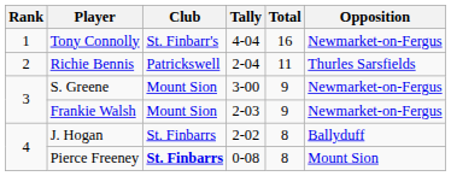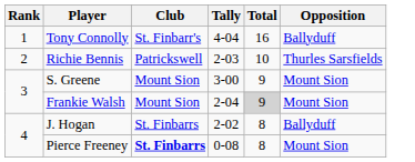 <table class="wikitable">
 <tr>
 <th>Rank</th>
 <th>Player</th>
 <th>Club</th>
 <th>Tally</th>
 <th>Total</th>
 <th>Opposition</th>
 </tr>
 <tr>
 <td rowspan="1" style="text-align:center;">1</td>
 <td><a href='#'>Tony Connolly</a></td>
 <td><a href='#'>St. Finbarr's</a></td>
 <td align=center>4-04</td>
 <td align=center>16</td>
-<td><a href='#'>Newmarket-on-Fergus</a></td>
+<td><a href='#'>Ballyduff</a></td>
 </tr>
 <tr>
 <td rowspan="1" style="text-align:center;">2</td>
 <td><a href='#'>Richie Bennis</a></td>
 <td><a href='#'>Patrickswell</a></td>
-<td align=center>2-04</td>
-<td align=center>11</td>
+<td align=center>2-03</td>
+<td align=center>10</td>
 <td><a href='#'>Thurles Sarsfields</a></td>
 </tr>
 <tr>
 <td rowspan="2" style="text-align:center;">3</td>
 <td>S. Greene</td>
 <td><a href='#'>Mount Sion</a></td>
 <td align=center>3-00</td>
 <td align=center>9</td>
-<td><a href='#'>Newmarket-on-Fergus</a></td>
+<td><a href='#'>Mount Sion</a></td>
 </tr>
 <tr>
 <td><a href='#'>Frankie Walsh</a></td>
 <td><a href='#'>Mount Sion</a></td>
-<td align=center>2-03</td>
-<td align=center>9</td>
-<td><a href='#'>Newmarket-on-Fergus</a></td>
+<td align=center>2-04</td>
+<td align=center style="background: lightgrey;">9</td>
+<td><a href='#'>Mount Sion</a></td>
 </tr>
 <tr>
 <td rowspan="2" style="text-align:center;">4</td>
 <td>J. Hogan</td>
 <td><a href='#'>St. Finbarrs</a></td>
 <td align=center>2-02</td>
 <td align=center>8</td>
 <td><a href='#'>Ballyduff</a></td>
 </tr>
 <tr>
 <td>Pierce Freeney</td>
 <td><strong><a href='#'>St. Finbarrs</a></strong></td>
 <td align=center>0-08</td>
 <td align=center>8</td>
 <td><a href='#'>Mount Sion</a></td>
 </tr>
 </table>
